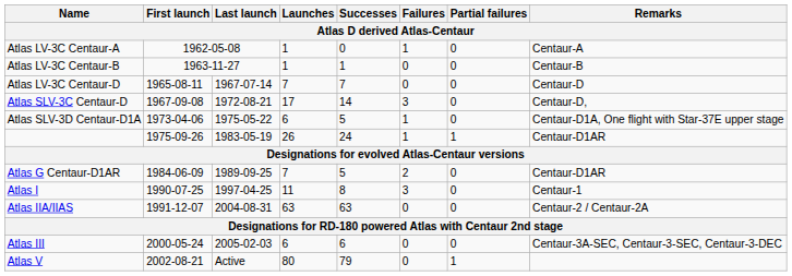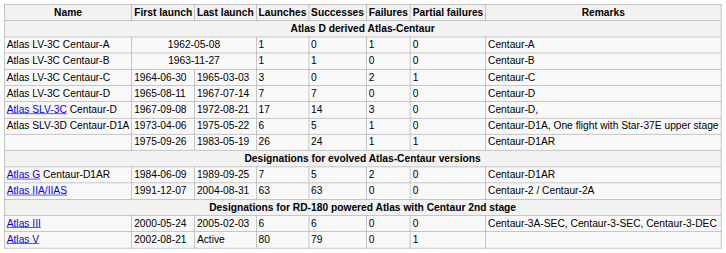 <table class="wikitable sortable">
 <tr>
 <th>Name</th>
 <th>First launch</th>
 <th>Last launch</th>
 <th>Launches</th>
 <th>Successes</th>
 <th>Failures</th>
 <th>Partial failures</th>
 <th>Remarks</th>
 </tr>
 <tr>
 <th colspan=8>Atlas D derived Atlas-Centaur</th>
 </tr>
 <tr>
 <td>Atlas LV-3C Centaur-A</td>
 <td colspan="2" style="text-align:center;">1962-05-08</td>
 <td>1</td>
 <td>0</td>
 <td>1</td>
 <td>0</td>
 <td>Centaur-A</td>
 </tr>
 <tr>
 <td>Atlas LV-3C Centaur-B</td>
 <td colspan="2" style="text-align:center;">1963-11-27</td>
 <td>1</td>
 <td>1</td>
 <td>0</td>
 <td>0</td>
 <td>Centaur-B</td>
+</tr>
+<tr>
+<td>Atlas LV-3C Centaur-C</td>
+<td>1964-06-30</td>
+<td>1965-03-03</td>
+<td>3</td>
+<td>0</td>
+<td>2</td>
+<td>1</td>
+<td>Centaur-C</td>
 </tr>
 <tr>
 <td>Atlas LV-3C Centaur-D</td>
 <td>1965-08-11</td>
 <td>1967-07-14</td>
 <td>7</td>
 <td>7</td>
 <td>0</td>
 <td>0</td>
 <td>Centaur-D</td>
 </tr>
 <tr>
 <td><a href='#'>Atlas SLV-3C</a> Centaur-D</td>
 <td>1967-09-08</td>
 <td>1972-08-21</td>
 <td>17</td>
 <td>14</td>
 <td>3</td>
 <td>0</td>
 <td>Centaur-D, </td>
 </tr>
 <tr>
 <td>Atlas SLV-3D Centaur-D1A</td>
 <td>1973-04-06</td>
 <td>1975-05-22</td>
 <td>6</td>
 <td>5</td>
 <td>1</td>
 <td>0</td>
 <td>Centaur-D1A, One flight with Star-37E upper stage</td>
 </tr>
 <tr>
 <td></td>
 <td>1975-09-26</td>
 <td>1983-05-19</td>
 <td>26</td>
 <td>24</td>
 <td>1</td>
 <td>1</td>
 <td>Centaur-D1AR</td>
 </tr>
 <tr>
 <th colspan=8>Designations for evolved Atlas-Centaur versions</th>
 </tr>
 <tr>
 <td><a href='#'>Atlas G</a> Centaur-D1AR</td>
 <td>1984-06-09</td>
 <td>1989-09-25</td>
 <td>7</td>
 <td>5</td>
 <td>2</td>
 <td>0</td>
 <td>Centaur-D1AR</td>
 </tr>
 <tr>
-<td><a href='#'>Atlas I</a></td>
-<td>1990-07-25</td>
-<td>1997-04-25</td>
-<td>11</td>
-<td>8</td>
-<td>3</td>
-<td>0</td>
-<td>Centaur-1</td>
-</tr>
-<tr>
 <td><a href='#'>Atlas IIA/IIAS</a></td>
 <td>1991-12-07</td>
 <td>2004-08-31</td>
 <td>63</td>
 <td>63</td>
 <td>0</td>
 <td>0</td>
 <td>Centaur-2 / Centaur-2A</td>
 </tr>
 <tr>
 <th colspan=8>Designations for RD-180 powered Atlas with Centaur 2nd stage</th>
 </tr>
 <tr>
 <td><a href='#'>Atlas III</a></td>
 <td>2000-05-24</td>
 <td>2005-02-03</td>
 <td>6</td>
 <td>6</td>
 <td>0</td>
 <td>0</td>
 <td>Centaur-3A-SEC, Centaur-3-SEC, Centaur-3-DEC</td>
 </tr>
 <tr>
 <td><a href='#'>Atlas V</a></td>
 <td>2002-08-21</td>
 <td>Active</td>
 <td>80</td>
 <td>79</td>
 <td>0</td>
 <td>1</td>
 <td></td>
 </tr>
 </table>
